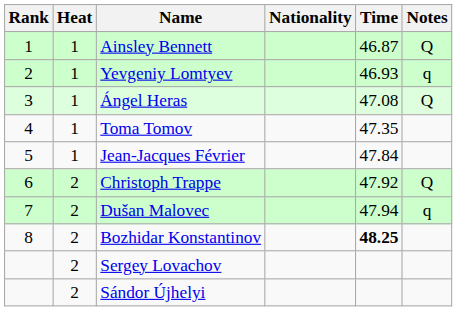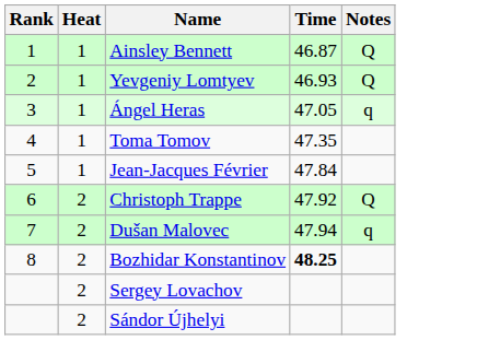 <table class="wikitable sortable" style="text-align:center">
 <tr>
 <th>Rank</th>
 <th>Heat</th>
 <th>Name</th>
-<th>Nationality</th>
 <th>Time</th>
 <th>Notes</th>
 </tr>
 <tr bgcolor=ccffcc>
 <td>1</td>
 <td>1</td>
 <td align="left"><a href='#'>Ainsley Bennett</a></td>
-<td align=left></td>
 <td>46.87</td>
 <td>Q</td>
 </tr>
 <tr bgcolor=ccffcc>
 <td>2</td>
 <td>1</td>
 <td align="left"><a href='#'>Yevgeniy Lomtyev</a></td>
-<td align=left></td>
 <td>46.93</td>
-<td>q</td>
+<td>Q</td>
 </tr>
 <tr bgcolor=ddffdd>
 <td>3</td>
 <td>1</td>
 <td align="left"><a href='#'>Ángel Heras</a></td>
-<td align=left></td>
-<td>47.08</td>
-<td>Q</td>
+<td>47.05</td>
+<td>q</td>
 </tr>
 <tr>
 <td>4</td>
 <td>1</td>
 <td align="left"><a href='#'>Toma Tomov</a></td>
-<td align=left></td>
 <td>47.35</td>
 <td></td>
 </tr>
 <tr>
 <td>5</td>
 <td>1</td>
 <td align="left"><a href='#'>Jean-Jacques Février</a></td>
-<td align=left></td>
 <td>47.84</td>
 <td></td>
 </tr>
 <tr bgcolor=ccffcc>
 <td>6</td>
 <td>2</td>
 <td align="left"><a href='#'>Christoph Trappe</a></td>
-<td align=left></td>
 <td>47.92</td>
 <td>Q</td>
 </tr>
 <tr bgcolor=ccffcc>
 <td>7</td>
 <td>2</td>
 <td align="left"><a href='#'>Dušan Malovec</a></td>
-<td align=left></td>
 <td>47.94</td>
 <td>q</td>
 </tr>
 <tr>
 <td>8</td>
 <td>2</td>
 <td align="left"><a href='#'>Bozhidar Konstantinov</a></td>
-<td align=left></td>
 <td><strong>48.25</strong></td>
 <td></td>
 </tr>
 <tr>
 <td></td>
 <td>2</td>
 <td align="left"><a href='#'>Sergey Lovachov</a></td>
-<td align=left></td>
 <td></td>
 <td></td>
 </tr>
 <tr>
 <td></td>
 <td>2</td>
 <td align="left"><a href='#'>Sándor Újhelyi</a></td>
-<td align=left></td>
 <td></td>
 <td></td>
 </tr>
 </table>
